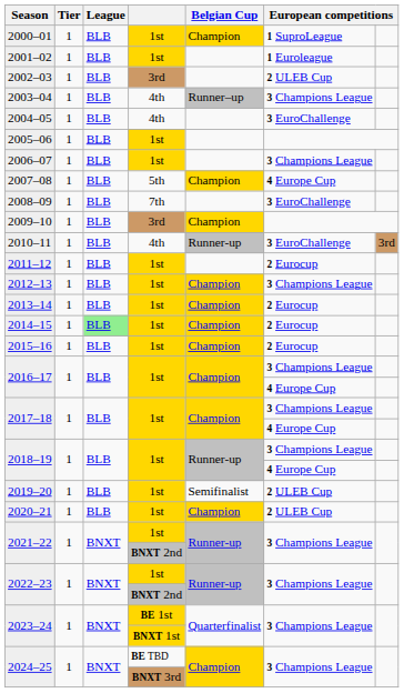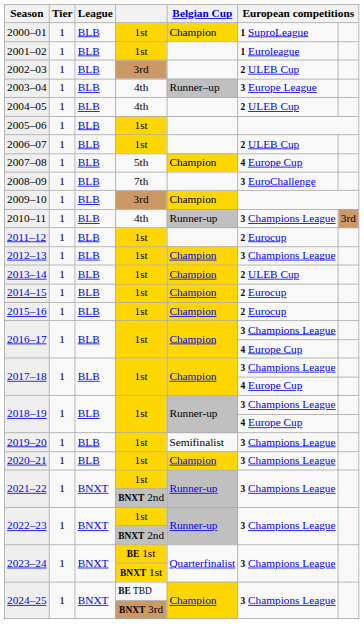 <table class="wikitable" style="font-size:85%">
 <tr bgcolor=>
 <th>Season</th>
 <th>Tier</th>
 <th>League</th>
 <th></th>
 <th><a href='#'>Belgian Cup</a></th>
 <th colspan=2>European competitions</th>
 </tr>
 <tr>
 <td style="background:#efefef;">2000–01</td>
 <td style="text-align:center;">1</td>
 <td><a href='#'>BLB</a></td>
 <td style="background:gold; text-align:center;">1st</td>
 <td bgcolor=gold>Champion</td>
 <td><small><strong>1</strong></small> <a href='#'>SuproLeague</a></td>
 <td align=center></td>
 </tr>
 <tr>
 <td style="background:#efefef;">2001–02</td>
 <td style="text-align:center;">1</td>
 <td><a href='#'>BLB</a></td>
 <td style="background:gold; text-align:center;">1st</td>
 <td></td>
 <td><small><strong>1</strong></small> <a href='#'>Euroleague</a></td>
 <td align=center></td>
 </tr>
 <tr>
 <td style="background:#efefef;">2002–03</td>
 <td style="text-align:center;">1</td>
 <td><a href='#'>BLB</a></td>
 <td style="background:#c96; text-align:center;">3rd</td>
 <td></td>
 <td><small><strong>2</strong></small> <a href='#'>ULEB Cup</a></td>
 <td align=center></td>
 </tr>
 <tr>
 <td style="background:#efefef;">2003–04</td>
 <td style="text-align:center;">1</td>
 <td><a href='#'>BLB</a></td>
 <td style="background: ; text-align:center;">4th</td>
 <td bgcolor=silver>Runner–up</td>
-<td><small><strong>3</strong></small> <a href='#'>Champions League</a></td>
+<td><small><strong>3</strong></small> <a href='#'>Europe League</a></td>
 <td align=center></td>
 </tr>
 <tr>
 <td style="background:#efefef;">2004–05</td>
 <td style="text-align:center;">1</td>
 <td><a href='#'>BLB</a></td>
 <td style="background: ; text-align:center;">4th</td>
 <td></td>
-<td><small><strong>3</strong></small> <a href='#'>EuroChallenge</a></td>
+<td><small><strong>2</strong></small> <a href='#'>ULEB Cup</a></td>
 <td align=center></td>
 </tr>
 <tr>
 <td style="background:#efefef;">2005–06</td>
 <td style="text-align:center;">1</td>
 <td><a href='#'>BLB</a></td>
 <td style="background:gold; text-align:center;">1st</td>
 <td></td>
 <td colspan=2></td>
 </tr>
 <tr>
 <td style="background:#efefef;">2006–07</td>
 <td style="text-align:center;">1</td>
 <td><a href='#'>BLB</a></td>
 <td style="background:gold; text-align:center;">1st</td>
 <td></td>
-<td><small><strong>3</strong></small> <a href='#'>Champions League</a></td>
+<td><small><strong>2</strong></small> <a href='#'>ULEB Cup</a></td>
 <td align=center></td>
 </tr>
 <tr>
 <td style="background:#efefef;">2007–08</td>
 <td style="text-align:center;">1</td>
 <td><a href='#'>BLB</a></td>
 <td style="text-align:center;">5th</td>
 <td style="background:gold">Champion</td>
 <td><small><strong>4</strong></small> <a href='#'>Europe Cup</a></td>
 <td align=center></td>
 </tr>
 <tr>
 <td style="background:#efefef;">2008–09</td>
 <td style="text-align:center;">1</td>
 <td><a href='#'>BLB</a></td>
 <td style="text-align:center;">7th</td>
 <td></td>
 <td><small><strong>3</strong></small> <a href='#'>EuroChallenge</a></td>
 <td align=center></td>
 </tr>
 <tr>
 <td style="background:#efefef;">2009–10</td>
 <td style="text-align:center;">1</td>
 <td><a href='#'>BLB</a></td>
 <td style="background:#c96; text-align:center;">3rd</td>
 <td style="background:gold">Champion</td>
 <td colspan=2></td>
 </tr>
 <tr>
 <td style="background:#efefef;">2010–11</td>
 <td style="text-align:center;">1</td>
 <td><a href='#'>BLB</a></td>
 <td style="text-align:center;">4th</td>
 <td style="background:silver">Runner-up</td>
-<td><small><strong>3</strong></small> <a href='#'>EuroChallenge</a></td>
+<td><small><strong>3</strong></small> <a href='#'>Champions League</a></td>
 <td style="text-align:center; background:#c96;">3rd</td>
 </tr>
 <tr>
 <td style="background:#efefef;"><a href='#'>2011–12</a></td>
 <td style="text-align:center;">1</td>
 <td><a href='#'>BLB</a></td>
 <td style="background:gold; text-align:center;">1st</td>
 <td></td>
 <td><small><strong>2</strong></small> <a href='#'>Eurocup</a></td>
 <td align=center></td>
 </tr>
 <tr>
 <td style="background:#efefef;"><a href='#'>2012–13</a></td>
 <td style="text-align:center;">1</td>
 <td><a href='#'>BLB</a></td>
 <td style="background:gold; text-align:center;">1st</td>
 <td style="background:gold"><a href='#'>Champion</a></td>
 <td><small><strong>3</strong></small> <a href='#'>Champions League</a></td>
 <td align=center></td>
 </tr>
 <tr>
 <td style="background:#efefef;"><a href='#'>2013–14</a></td>
 <td style="text-align:center;">1</td>
 <td><a href='#'>BLB</a></td>
 <td style="background:gold; text-align:center;">1st</td>
 <td style="background:gold"><a href='#'>Champion</a></td>
-<td><small><strong>2</strong></small> <a href='#'>Eurocup</a></td>
+<td><small><strong>2</strong></small> <a href='#'>ULEB Cup</a></td>
 <td align=center></td>
 </tr>
 <tr>
 <td style="background:#efefef;"><a href='#'>2014–15</a></td>
 <td style="text-align:center;">1</td>
-<td style="background: lightgreen;"><a href='#'>BLB</a></td>
+<td><a href='#'>BLB</a></td>
 <td style="background:gold; text-align:center;">1st</td>
 <td style="background:gold"><a href='#'>Champion</a></td>
 <td><small><strong>2</strong></small> <a href='#'>Eurocup</a></td>
 <td align=center></td>
 </tr>
 <tr>
 <td style="background:#efefef;"><a href='#'>2015–16</a></td>
 <td style="text-align:center;">1</td>
 <td><a href='#'>BLB</a></td>
 <td style="background:gold; text-align:center;">1st</td>
 <td style="background:gold"><a href='#'>Champion</a></td>
 <td><small><strong>2</strong></small> <a href='#'>Eurocup</a></td>
 <td align=center></td>
 </tr>
 <tr>
 <td rowspan=2 style="background:#efefef;"><a href='#'>2016–17</a></td>
 <td rowspan=2 style="text-align:center;">1</td>
 <td rowspan=2><a href='#'>BLB</a></td>
 <td rowspan=2  style="background:gold; text-align:center;">1st</td>
 <td rowspan=2 style="background:gold"><a href='#'>Champion</a></td>
 <td><small><strong>3</strong></small> <a href='#'>Champions League</a></td>
 <td align=center></td>
 </tr>
 <tr>
 <td><small><strong>4</strong></small> <a href='#'>Europe Cup</a></td>
 <td align=center></td>
 </tr>
 <tr>
 <td rowspan=2 style="background:#efefef;"><a href='#'>2017–18</a></td>
 <td rowspan=2 style="text-align:center;">1</td>
 <td rowspan=2><a href='#'>BLB</a></td>
 <td rowspan=2  style="background:gold; text-align:center;">1st</td>
 <td rowspan=2 bgcolor=gold><a href='#'>Champion</a></td>
 <td><small><strong>3</strong></small> <a href='#'>Champions League</a></td>
 <td align=center></td>
 </tr>
 <tr>
 <td><small><strong>4</strong></small> <a href='#'>Europe Cup</a></td>
 <td align=center></td>
 </tr>
 <tr>
 <td rowspan=2 style="background:#efefef;"><a href='#'>2018–19</a></td>
 <td rowspan=2 style="text-align:center;">1</td>
 <td rowspan=2><a href='#'>BLB</a></td>
 <td rowspan=2  style="background:gold; text-align:center;">1st</td>
 <td rowspan=2 bgcolor=silver>Runner-up</td>
 <td><small><strong>3</strong></small> <a href='#'>Champions League</a></td>
 <td align=center></td>
 </tr>
 <tr>
 <td><small><strong>4</strong></small> <a href='#'>Europe Cup</a></td>
 <td align=center></td>
 </tr>
 <tr>
 <td style="background:#efefef;"><a href='#'>2019–20</a></td>
 <td style="text-align:center;">1</td>
 <td><a href='#'>BLB</a></td>
 <td style="background:gold; text-align:center;">1st</td>
 <td>Semifinalist</td>
-<td><small><strong>2</strong></small> <a href='#'>ULEB Cup</a></td>
+<td><small><strong>3</strong></small> <a href='#'>Champions League</a></td>
 <td align=center></td>
 </tr>
 <tr>
 <td style="background:#efefef;"><a href='#'>2020–21</a></td>
 <td style="text-align:center;">1</td>
 <td><a href='#'>BLB</a></td>
 <td style="background:gold; text-align:center;">1st</td>
 <td bgcolor=gold><a href='#'>Champion</a></td>
-<td><small><strong>2</strong></small> <a href='#'>ULEB Cup</a></td>
+<td><small><strong>3</strong></small> <a href='#'>Champions League</a></td>
 <td align=center></td>
 </tr>
 <tr>
 <td rowspan=2 style="background:#efefef;"><a href='#'>2021–22</a></td>
 <td rowspan=2 style="text-align:center;">1</td>
 <td rowspan=2><a href='#'>BNXT</a></td>
 <td style="background:gold; text-align:center;">1st</td>
 <td rowspan=2 bgcolor=Silver><a href='#'>Runner-up</a></td>
 <td rowspan=2><small><strong>3</strong></small> <a href='#'>Champions League</a></td>
 <td rowspan=2 align=center></td>
 </tr>
 <tr>
 <td style="background:silver; text-align:center;"><small><strong>BNXT</strong></small> 2nd</td>
 </tr>
 <tr>
 <td rowspan=2 style="background:#efefef;"><a href='#'>2022–23</a></td>
 <td rowspan=2 style="text-align:center;">1</td>
 <td rowspan=2><a href='#'>BNXT</a></td>
 <td style="background:gold; text-align:center;">1st</td>
 <td rowspan=2 bgcolor=Silver><a href='#'>Runner-up</a></td>
 <td rowspan=2><small><strong>3</strong></small> <a href='#'>Champions League</a></td>
 <td rowspan=2 align=center></td>
 </tr>
 <tr>
 <td style="background:silver; text-align:center;"><small><strong>BNXT</strong></small> 2nd</td>
 </tr>
 <tr>
 <td rowspan=2 style="background:#efefef;"><a href='#'>2023–24</a></td>
 <td rowspan=2 style="text-align:center;">1</td>
 <td rowspan=2><a href='#'>BNXT</a></td>
 <td style="background:gold; text-align:center;"><small><strong>BE</strong></small> 1st</td>
 <td rowspan=2><a href='#'>Quarterfinalist</a></td>
 <td rowspan=2><small><strong>3</strong></small> <a href='#'>Champions League</a></td>
 <td rowspan=2 align=center></td>
 </tr>
 <tr>
 <td style="background:gold; text-align:center;"><small><strong>BNXT</strong></small> 1st</td>
 </tr>
 <tr>
 <td rowspan=2 style="background:#efefef;"><a href='#'>2024–25</a></td>
 <td rowspan=2 style="text-align:center;">1</td>
 <td rowspan=2><a href='#'>BNXT</a></td>
 <td><small><strong>BE</strong> TBD</small></td>
 <td rowspan=2 bgcolor=gold><a href='#'>Champion</a></td>
 <td rowspan=2><small><strong>3</strong></small> <a href='#'>Champions League</a></td>
 <td rowspan=2 align=center></td>
 </tr>
 <tr>
 <td style="background:#c96; text-align:center;"><small><strong>BNXT</strong></small> 3rd</td>
 </tr>
 </table>
